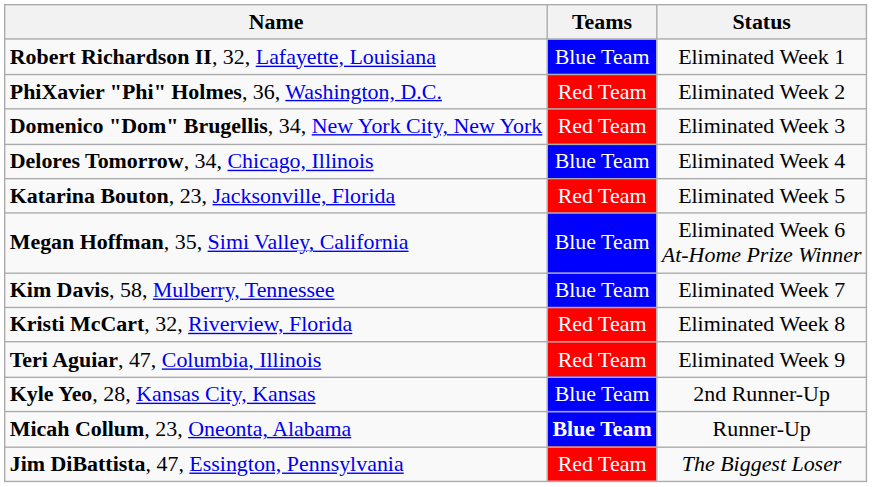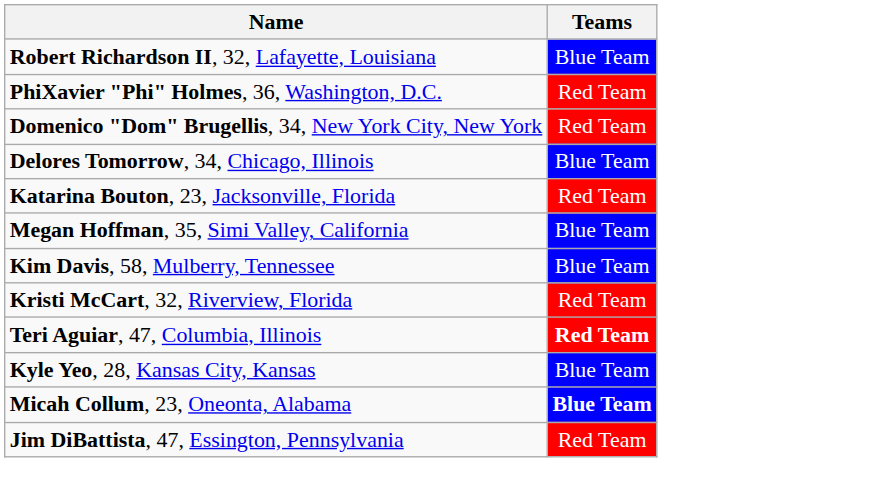 <table class="wikitable sortable" style="text-align:center;" align="center;">
 <tr>
 <th>Name </th>
 <th>Teams</th>
-<th>Status</th>
 </tr>
 <tr>
 <td align="left"><strong>Robert Richardson II</strong>, 32, <a href='#'>Lafayette, Louisiana</a></td>
 <td style="background:blue;color:white;">Blue Team</td>
-<td>Eliminated Week 1</td>
 </tr>
 <tr>
 <td align="left"><strong>PhiXavier "Phi" Holmes</strong>, 36, <a href='#'>Washington, D.C.</a></td>
 <td style="background:red;color:white;">Red Team</td>
-<td>Eliminated Week 2</td>
 </tr>
 <tr>
 <td align="left"><strong>Domenico "Dom" Brugellis</strong>, 34, <a href='#'>New York City, New York</a></td>
 <td style="background:red;color:white;">Red Team</td>
-<td>Eliminated Week 3</td>
 </tr>
 <tr>
 <td align="left"><strong>Delores Tomorrow</strong>, 34, <a href='#'>Chicago, Illinois</a></td>
 <td style="background:blue;color:white;">Blue Team</td>
-<td>Eliminated Week 4</td>
 </tr>
 <tr>
 <td align="left"><strong>Katarina Bouton</strong>, 23, <a href='#'>Jacksonville, Florida</a></td>
 <td style="background:red;color:white;">Red Team</td>
-<td>Eliminated Week 5</td>
 </tr>
 <tr>
 <td align="left"><strong>Megan Hoffman</strong>, 35, <a href='#'>Simi Valley, California</a></td>
 <td style="background:blue;color:white;">Blue Team</td>
-<td>Eliminated Week 6<br><em>At-Home Prize Winner</em></td>
 </tr>
 <tr>
 <td align="left"><strong>Kim Davis</strong>, 58, <a href='#'>Mulberry, Tennessee</a></td>
 <td style="background:blue;color:white;">Blue Team</td>
-<td>Eliminated Week 7</td>
 </tr>
 <tr>
 <td align="left"><strong>Kristi McCart</strong>, 32, <a href='#'>Riverview, Florida</a></td>
 <td style="background:red;color:white;">Red Team</td>
-<td>Eliminated Week 8</td>
 </tr>
 <tr>
 <td align="left"><strong>Teri Aguiar</strong>, 47, <a href='#'>Columbia, Illinois</a></td>
-<td style="background:red;color:white;">Red Team</td>
-<td>Eliminated Week 9</td>
+<td style="background:red;color:white;"><strong>Red Team</strong></td>
 </tr>
 <tr>
 <td align="left"><strong>Kyle Yeo</strong>, 28, <a href='#'>Kansas City, Kansas</a></td>
 <td style="background:blue;color:white;">Blue Team</td>
-<td>2nd Runner-Up</td>
 </tr>
 <tr>
 <td align="left"><strong>Micah Collum</strong>, 23, <a href='#'>Oneonta, Alabama</a></td>
 <td style="background:blue;color:white;"><strong>Blue Team</strong></td>
-<td>Runner-Up</td>
 </tr>
 <tr>
 <td align="left"><strong>Jim DiBattista</strong>, 47, <a href='#'>Essington, Pennsylvania</a></td>
 <td style="background:red;color:white;">Red Team</td>
-<td><em>The Biggest Loser</em></td>
 </tr>
 </table>
